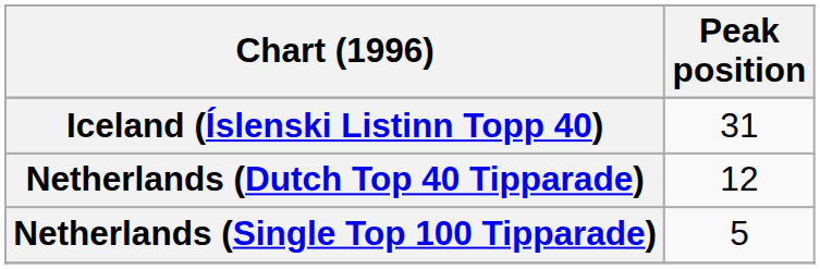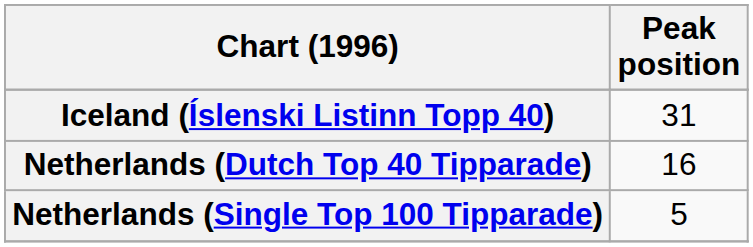 <table class="wikitable sortable plainrowheaders" style="text-align:center">
 <tr>
 <th>Chart (1996)</th>
 <th>Peak<br>position</th>
 </tr>
 <tr>
 </tr>
 <tr>
 </tr>
 <tr>
 </tr>
 <tr>
 <th scope="row">Iceland (<a href='#'>Íslenski Listinn Topp 40</a>)</th>
 <td>31</td>
 </tr>
 <tr>
 <th scope="row">Netherlands (<a href='#'>Dutch Top 40 Tipparade</a>)</th>
-<td>12</td>
+<td>16</td>
 </tr>
 <tr>
 <th scope="row">Netherlands (<a href='#'>Single Top 100 Tipparade</a>)</th>
 <td>5</td>
 </tr>
 <tr>
 </tr>
 <tr>
 </tr>
 <tr>
 </tr>
 <tr>
 </tr>
 <tr>
 </tr>
 <tr>
 </tr>
 <tr>
 </tr>
 <tr>
 </tr>
 </table>
